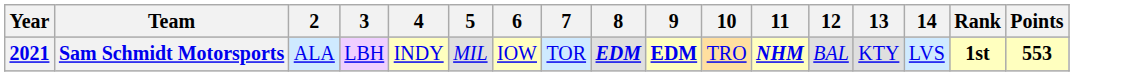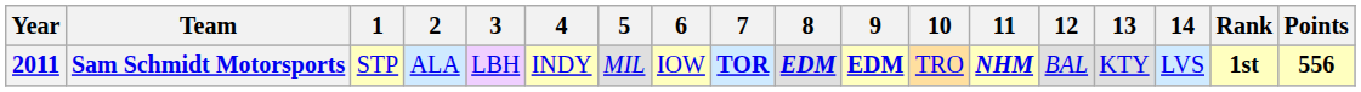 <table class="wikitable" style="text-align:center; font-size:85%">
 <tr>
 <th>Year</th>
 <th>Team</th>
+<th>1</th>
 <th>2</th>
 <th>3</th>
 <th>4</th>
 <th>5</th>
 <th>6</th>
 <th>7</th>
 <th>8</th>
 <th>9</th>
 <th>10</th>
 <th>11</th>
 <th>12</th>
 <th>13</th>
 <th>14</th>
 <th>Rank</th>
 <th>Points</th>
 </tr>
 <tr>
-<th><a href='#'>2021</a></th>
+<th><a href='#'>2011</a></th>
 <th nowrap><a href='#'>Sam Schmidt Motorsports</a></th>
+<td style="background:#FFFFBF;"><a href='#'>STP</a><br></td>
 <td style="background:#CFEAFF;"><a href='#'>ALA</a><br></td>
 <td style="background:#EFCFFF;"><a href='#'>LBH</a><br></td>
 <td style="background:#FFFFBF;"><a href='#'>INDY</a><br></td>
 <td style="background:#DFDFDF;"><em><a href='#'>MIL</a></em><br></td>
 <td style="background:#FFFFBF;"><a href='#'>IOW</a><br></td>
-<td style="background:#CFEAFF;"><a href='#'>TOR</a><br></td>
+<td style="background:#CFEAFF;"><strong><a href='#'>TOR</a><br></strong></td>
 <td style="background:#DFDFDF;"><strong><em><a href='#'>EDM</a></em></strong><br></td>
 <td style="background:#FFFFBF;"><strong><a href='#'>EDM</a></strong><br></td>
 <td style="background:#FFDF9F;"><a href='#'>TRO</a><br></td>
 <td style="background:#FFFFBF;"><strong><em><a href='#'>NHM</a></em></strong><br></td>
 <td style="background:#DFDFDF;"><em><a href='#'>BAL</a></em><br></td>
 <td style="background:#DFDFDF;"><a href='#'>KTY</a><br></td>
 <td style="background:#CFEAFF;"><a href='#'>LVS</a><br></td>
 <th style="background:#FFFFBF;">1st</th>
-<th style="background:#FFFFBF;">553</th>
+<th style="background:#FFFFBF;">556</th>
 </tr>
 </table>
